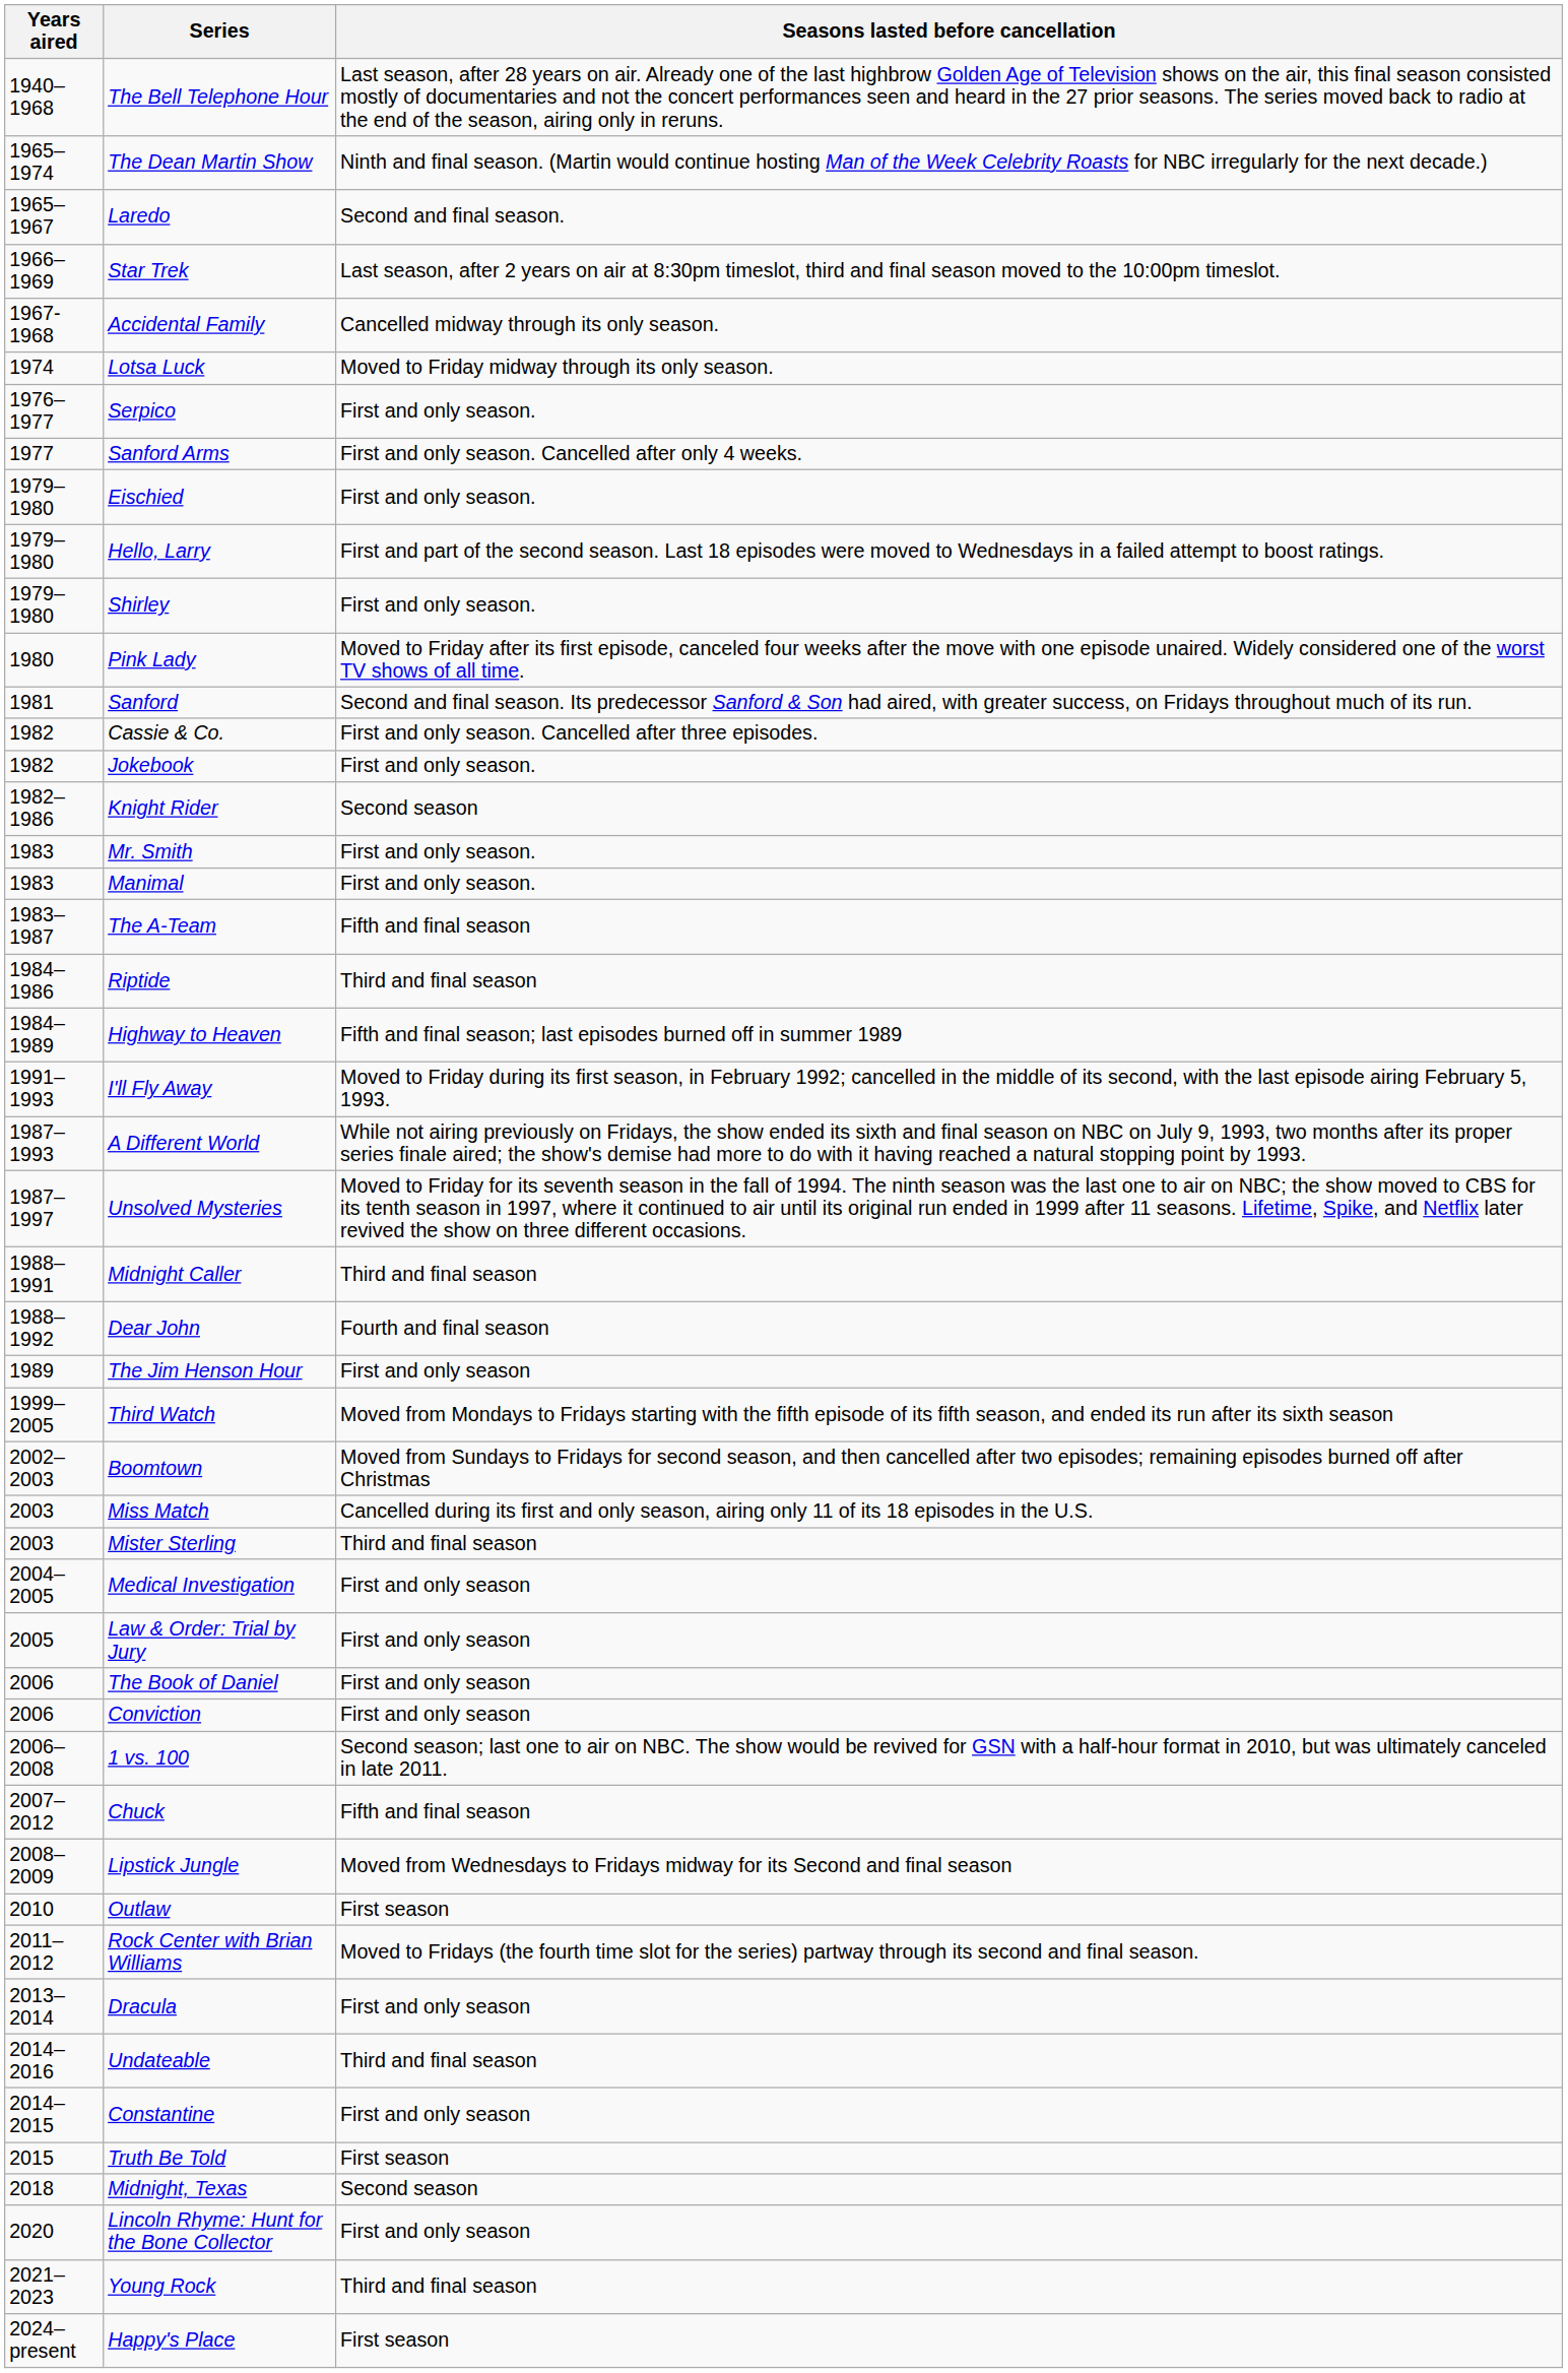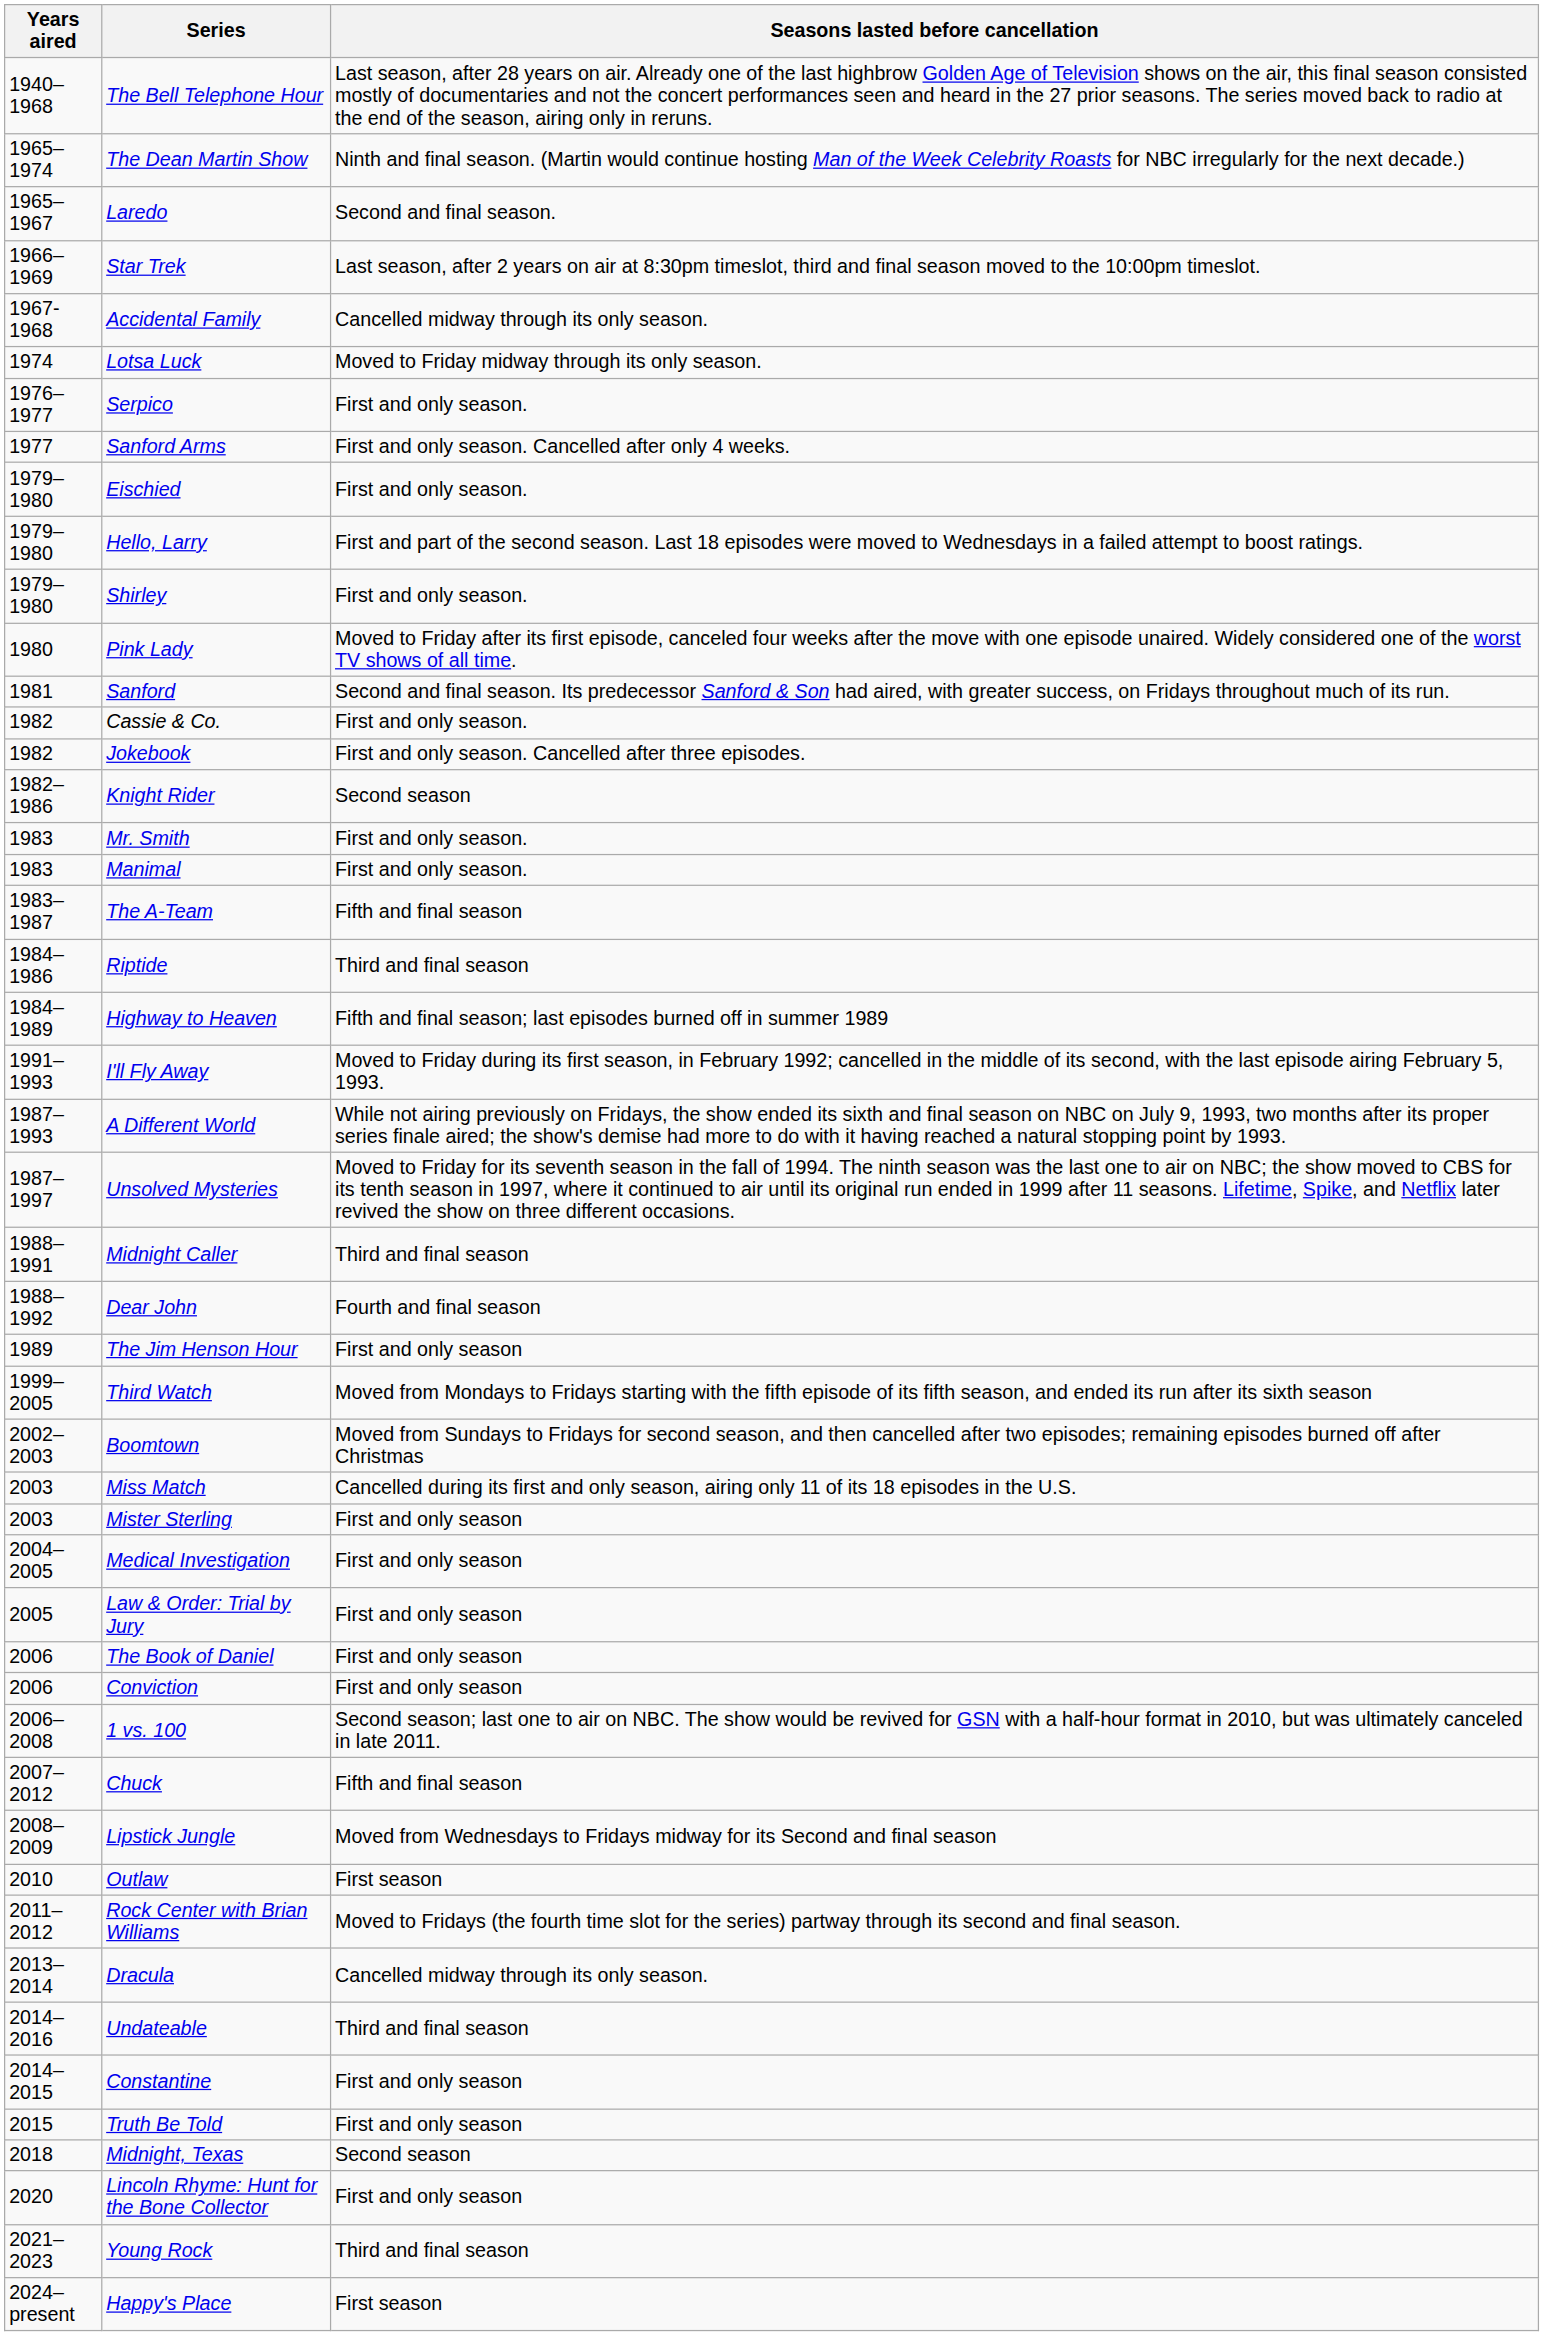 <table class="wikitable">
 <tr>
 <th>Years aired</th>
 <th>Series</th>
 <th>Seasons lasted before cancellation</th>
 </tr>
 <tr>
 <td>1940–1968</td>
 <td><em><a href='#'>The Bell Telephone Hour</a></em></td>
 <td>Last season, after 28 years on air. Already one of the last highbrow <a href='#'>Golden Age of Television</a> shows on the air, this final season consisted mostly of documentaries and not the concert performances seen and heard in the 27 prior seasons. The series moved back to radio at the end of the season, airing only in reruns.</td>
 </tr>
 <tr>
 <td>1965–1974</td>
 <td><em><a href='#'>The Dean Martin Show</a></em></td>
 <td>Ninth and final season. (Martin would continue hosting <em><a href='#'>Man of the Week Celebrity Roasts</a></em> for NBC irregularly for the next decade.)</td>
 </tr>
 <tr>
 <td>1965–1967</td>
 <td><em><a href='#'>Laredo</a></em></td>
 <td>Second and final season.</td>
 </tr>
 <tr>
 <td>1966–1969</td>
 <td><em><a href='#'>Star Trek</a></em></td>
 <td>Last season, after 2 years on air at 8:30pm timeslot, third and final season moved to the 10:00pm timeslot.</td>
 </tr>
 <tr>
 <td>1967-1968</td>
 <td><em><a href='#'>Accidental Family</a></em></td>
 <td>Cancelled midway through its only season.</td>
 </tr>
 <tr>
 <td>1974</td>
 <td><em><a href='#'>Lotsa Luck</a></em></td>
 <td>Moved to Friday midway through its only season.</td>
 </tr>
 <tr>
 <td>1976–1977</td>
 <td><em><a href='#'>Serpico</a></em></td>
 <td>First and only season.</td>
 </tr>
 <tr>
 <td>1977</td>
 <td><em><a href='#'>Sanford Arms</a></em></td>
 <td>First and only season. Cancelled after only 4 weeks.</td>
 </tr>
 <tr>
 <td>1979–1980</td>
 <td><em><a href='#'>Eischied</a></em></td>
 <td>First and only season.</td>
 </tr>
 <tr>
 <td>1979–1980</td>
 <td><em><a href='#'>Hello, Larry</a></em></td>
 <td>First and part of the second season. Last 18 episodes were moved to Wednesdays in a failed attempt to boost ratings.</td>
 </tr>
 <tr>
 <td>1979–1980</td>
 <td><em><a href='#'>Shirley</a></em></td>
 <td>First and only season.</td>
 </tr>
 <tr>
 <td>1980</td>
 <td><em><a href='#'>Pink Lady</a></em></td>
 <td>Moved to Friday after its first episode, canceled four weeks after the move with one episode unaired. Widely considered one of the <a href='#'>worst TV shows of all time</a>.</td>
 </tr>
 <tr>
 <td>1981</td>
 <td><em><a href='#'>Sanford</a></em></td>
 <td>Second and final season. Its predecessor <em><a href='#'>Sanford & Son</a></em> had aired, with greater success, on Fridays throughout much of its run.</td>
 </tr>
 <tr>
 <td>1982</td>
 <td><em>Cassie & Co.</em></td>
-<td>First and only season. Cancelled after three episodes.</td>
+<td>First and only season.</td>
 </tr>
 <tr>
 <td>1982</td>
 <td><em><a href='#'>Jokebook</a></em></td>
-<td>First and only season.</td>
+<td>First and only season. Cancelled after three episodes.</td>
 </tr>
 <tr>
 <td>1982–1986</td>
 <td><a href='#'><em>Knight Rider</em></a></td>
 <td>Second season</td>
 </tr>
 <tr>
 <td>1983</td>
 <td><em><a href='#'>Mr. Smith</a></em></td>
 <td>First and only season.</td>
 </tr>
 <tr>
 <td>1983</td>
 <td><em><a href='#'>Manimal</a></em></td>
 <td>First and only season.</td>
 </tr>
 <tr>
 <td>1983–1987</td>
 <td><em><a href='#'>The A-Team</a></em></td>
 <td>Fifth and final season</td>
 </tr>
 <tr>
 <td>1984–1986</td>
 <td><em><a href='#'>Riptide</a></em></td>
 <td>Third and final season</td>
 </tr>
 <tr>
 <td>1984–1989</td>
 <td><em><a href='#'>Highway to Heaven</a></em></td>
 <td>Fifth and final season; last episodes burned off in summer 1989</td>
 </tr>
 <tr>
 <td>1991–1993</td>
 <td><em><a href='#'>I'll Fly Away</a></em></td>
 <td>Moved to Friday during its first season, in February 1992; cancelled in the middle of its second, with the last episode airing February 5, 1993.</td>
 </tr>
 <tr>
 <td>1987–1993</td>
 <td><em><a href='#'>A Different World</a></em></td>
 <td>While not airing previously on Fridays, the show ended its sixth and final season on NBC on July 9, 1993, two months after its proper series finale aired; the show's demise had more to do with it having reached a natural stopping point by 1993.</td>
 </tr>
 <tr>
 <td>1987–1997</td>
 <td><em><a href='#'>Unsolved Mysteries</a></em></td>
 <td>Moved to Friday for its seventh season in the fall of 1994. The ninth season was the last one to air on NBC; the show moved to CBS for its tenth season in 1997, where it continued to air until its original run ended in 1999 after 11 seasons. <a href='#'>Lifetime</a>, <a href='#'>Spike</a>, and <a href='#'>Netflix</a> later revived the show on three different occasions.</td>
 </tr>
 <tr>
 <td>1988–1991</td>
 <td><em><a href='#'>Midnight Caller</a></em></td>
 <td>Third and final season</td>
 </tr>
 <tr>
 <td>1988–1992</td>
 <td><em><a href='#'>Dear John</a></em></td>
 <td>Fourth and final season</td>
 </tr>
 <tr>
 <td>1989</td>
 <td><em><a href='#'>The Jim Henson Hour</a></em></td>
 <td>First and only season</td>
 </tr>
 <tr>
 <td>1999–2005</td>
 <td><em><a href='#'>Third Watch</a></em></td>
 <td>Moved from Mondays to Fridays starting with the fifth episode of its fifth season, and ended its run after its sixth season</td>
 </tr>
 <tr>
 <td>2002–2003</td>
 <td><em><a href='#'>Boomtown</a></em></td>
 <td>Moved from Sundays to Fridays for second season, and then cancelled after two episodes; remaining episodes burned off after Christmas</td>
 </tr>
 <tr>
 <td>2003</td>
 <td><em><a href='#'>Miss Match</a></em></td>
 <td>Cancelled during its first and only season, airing only 11 of its 18 episodes in the U.S.</td>
 </tr>
 <tr>
 <td>2003</td>
 <td><em><a href='#'>Mister Sterling</a></em></td>
-<td>Third and final season</td>
+<td>First and only season</td>
 </tr>
 <tr>
 <td>2004–2005</td>
 <td><em><a href='#'>Medical Investigation</a></em></td>
 <td>First and only season</td>
 </tr>
 <tr>
 <td>2005</td>
 <td><em><a href='#'>Law & Order: Trial by Jury</a></em></td>
 <td>First and only season</td>
 </tr>
 <tr>
 <td>2006</td>
 <td><em><a href='#'>The Book of Daniel</a></em></td>
 <td>First and only season</td>
 </tr>
 <tr>
 <td>2006</td>
 <td><em><a href='#'>Conviction</a></em></td>
 <td>First and only season</td>
 </tr>
 <tr>
 <td>2006–2008</td>
 <td><em><a href='#'>1 vs. 100</a></em></td>
 <td>Second season; last one to air on NBC. The show would be revived for <a href='#'>GSN</a> with a half-hour format in 2010, but was ultimately canceled in late 2011.</td>
 </tr>
 <tr>
 <td>2007–2012</td>
 <td><em><a href='#'>Chuck</a></em></td>
 <td>Fifth and final season</td>
 </tr>
 <tr>
 <td>2008–2009</td>
 <td><em><a href='#'>Lipstick Jungle</a></em></td>
 <td>Moved from Wednesdays to Fridays midway for its Second and final season</td>
 </tr>
 <tr>
 <td>2010</td>
 <td><em><a href='#'>Outlaw</a></em></td>
 <td>First season</td>
 </tr>
 <tr>
 <td>2011–2012</td>
 <td><em><a href='#'>Rock Center with Brian Williams</a></em></td>
 <td>Moved to Fridays (the fourth time slot for the series) partway through its second and final season.</td>
 </tr>
 <tr>
 <td>2013–2014</td>
 <td><em><a href='#'>Dracula</a></em></td>
-<td>First and only season</td>
+<td>Cancelled midway through its only season.</td>
 </tr>
 <tr>
 <td>2014–2016</td>
 <td><em><a href='#'>Undateable</a></em></td>
 <td>Third and final season</td>
 </tr>
 <tr>
 <td>2014–2015</td>
 <td><em><a href='#'>Constantine</a></em></td>
 <td>First and only season</td>
 </tr>
 <tr>
 <td>2015</td>
 <td><em><a href='#'>Truth Be Told</a></em></td>
-<td>First season</td>
+<td>First and only season</td>
 </tr>
 <tr>
 <td>2018</td>
 <td><em><a href='#'>Midnight, Texas</a></em></td>
 <td>Second season</td>
 </tr>
 <tr>
 <td>2020</td>
 <td><em><a href='#'>Lincoln Rhyme: Hunt for the Bone Collector</a></em></td>
 <td>First and only season</td>
 </tr>
 <tr>
 <td>2021–2023</td>
 <td><em><a href='#'>Young Rock</a></em></td>
 <td>Third and final season</td>
 </tr>
 <tr>
 <td>2024–present</td>
 <td><em><a href='#'>Happy's Place</a></em></td>
 <td>First season</td>
 </tr>
 </table>
